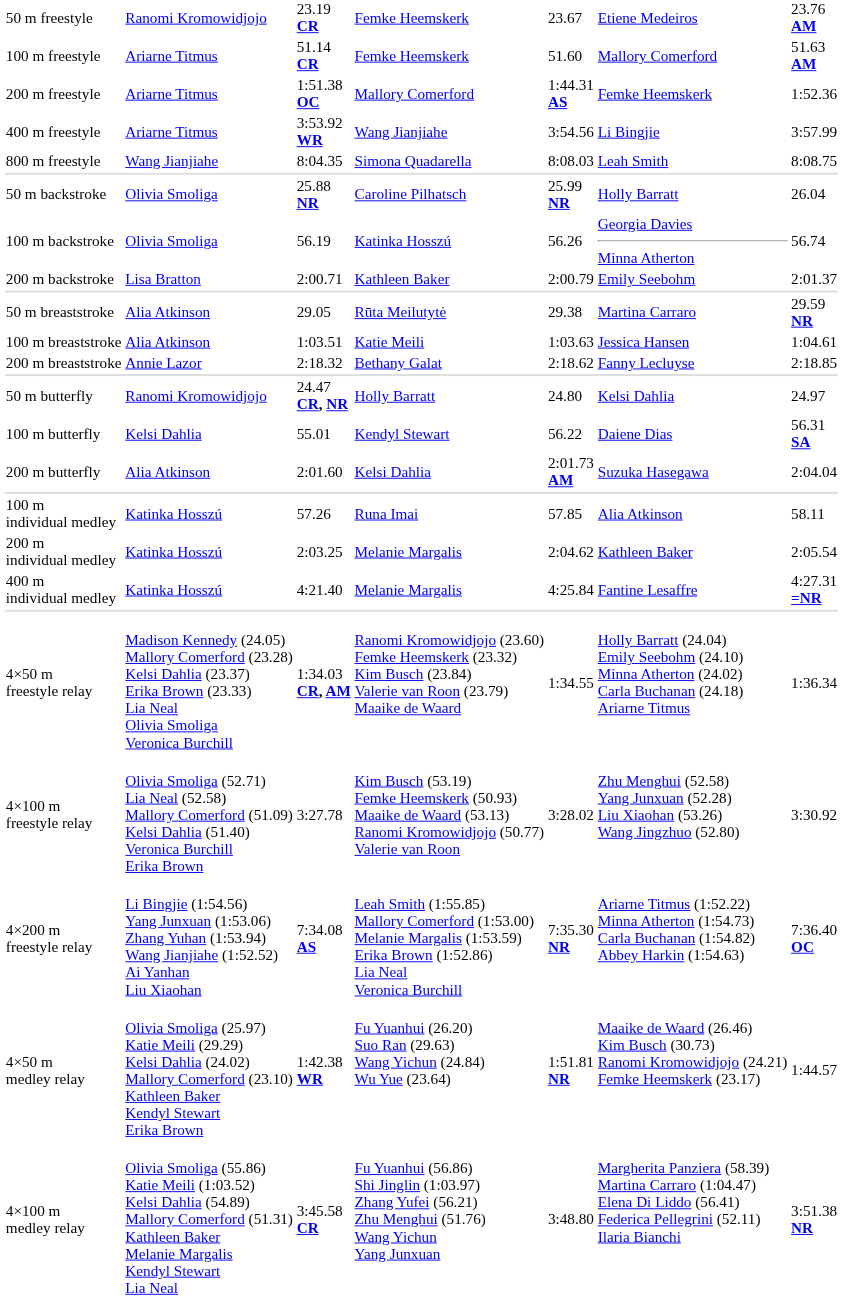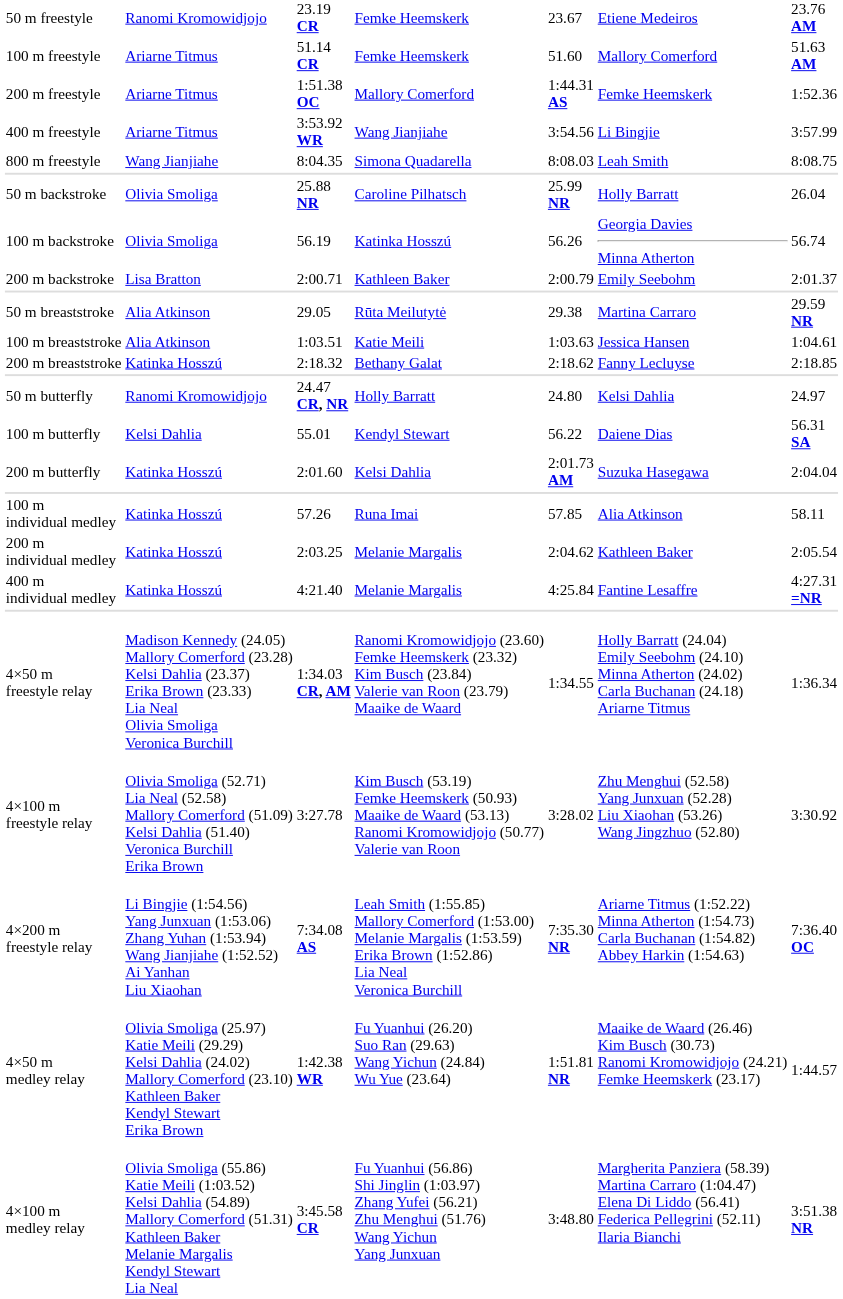 <table>
 <tr>
 <td>50 m freestyle<br></td>
 <td><a href='#'>Ranomi Kromowidjojo</a><br></td>
 <td>23.19<br><strong><a href='#'>CR</a></strong></td>
 <td><a href='#'>Femke Heemskerk</a><br></td>
 <td>23.67</td>
 <td><a href='#'>Etiene Medeiros</a><br></td>
 <td>23.76<br><strong><a href='#'>AM</a></strong></td>
 </tr>
 <tr>
 <td>100 m freestyle<br></td>
 <td><a href='#'>Ariarne Titmus</a><br></td>
 <td>51.14<br><strong><a href='#'>CR</a></strong></td>
 <td><a href='#'>Femke Heemskerk</a><br></td>
 <td>51.60</td>
 <td><a href='#'>Mallory Comerford</a><br></td>
 <td>51.63<br><strong><a href='#'>AM</a></strong></td>
 </tr>
 <tr>
 <td>200 m freestyle<br></td>
 <td><a href='#'>Ariarne Titmus</a><br></td>
 <td>1:51.38<br><strong><a href='#'>OC</a></strong></td>
 <td><a href='#'>Mallory Comerford</a><br></td>
 <td>1:44.31<br><strong><a href='#'>AS</a></strong></td>
 <td><a href='#'>Femke Heemskerk</a><br></td>
 <td>1:52.36</td>
 </tr>
 <tr>
 <td>400 m freestyle<br></td>
 <td><a href='#'>Ariarne Titmus</a><br></td>
 <td>3:53.92<br><strong><a href='#'>WR</a></strong></td>
 <td><a href='#'>Wang Jianjiahe</a><br></td>
 <td>3:54.56</td>
 <td><a href='#'>Li Bingjie</a><br></td>
 <td>3:57.99</td>
 </tr>
 <tr>
 <td>800 m freestyle<br></td>
 <td><a href='#'>Wang Jianjiahe</a><br></td>
 <td>8:04.35</td>
 <td><a href='#'>Simona Quadarella</a><br></td>
 <td>8:08.03</td>
 <td><a href='#'>Leah Smith</a><br></td>
 <td>8:08.75</td>
 </tr>
 <tr bgcolor=#DDDDDD>
 <td colspan=7></td>
 </tr>
 <tr>
 <td>50 m backstroke<br></td>
 <td><a href='#'>Olivia Smoliga</a><br></td>
 <td>25.88<br><strong><a href='#'>NR</a></strong></td>
 <td><a href='#'>Caroline Pilhatsch</a><br></td>
 <td>25.99<br><strong><a href='#'>NR</a></strong></td>
 <td><a href='#'>Holly Barratt</a><br></td>
 <td>26.04</td>
 </tr>
 <tr>
 <td>100 m backstroke<br></td>
 <td><a href='#'>Olivia Smoliga</a><br></td>
 <td>56.19</td>
 <td><a href='#'>Katinka Hosszú</a><br></td>
 <td>56.26</td>
 <td><a href='#'>Georgia Davies</a><br><hr><a href='#'>Minna Atherton</a><br></td>
 <td>56.74</td>
 </tr>
 <tr>
 <td>200 m backstroke<br></td>
 <td><a href='#'>Lisa Bratton</a><br></td>
 <td>2:00.71</td>
 <td><a href='#'>Kathleen Baker</a><br></td>
 <td>2:00.79</td>
 <td><a href='#'>Emily Seebohm</a><br></td>
 <td>2:01.37</td>
 </tr>
 <tr bgcolor=#DDDDDD>
 <td colspan=7></td>
 </tr>
 <tr>
 <td>50 m breaststroke<br></td>
 <td><a href='#'>Alia Atkinson</a><br></td>
 <td>29.05</td>
 <td><a href='#'>Rūta Meilutytė</a><br></td>
 <td>29.38</td>
 <td><a href='#'>Martina Carraro</a><br></td>
 <td>29.59<br><strong><a href='#'>NR</a></strong></td>
 </tr>
 <tr>
 <td>100 m breaststroke<br></td>
 <td><a href='#'>Alia Atkinson</a><br></td>
 <td>1:03.51</td>
 <td><a href='#'>Katie Meili</a><br></td>
 <td>1:03.63</td>
 <td><a href='#'>Jessica Hansen</a><br></td>
 <td>1:04.61</td>
 </tr>
 <tr>
 <td>200 m breaststroke<br></td>
-<td><a href='#'>Annie Lazor</a><br></td>
+<td><a href='#'>Katinka Hosszú</a><br></td>
 <td>2:18.32</td>
 <td><a href='#'>Bethany Galat</a><br></td>
 <td>2:18.62</td>
 <td><a href='#'>Fanny Lecluyse</a><br></td>
 <td>2:18.85</td>
 </tr>
 <tr bgcolor=#DDDDDD>
 <td colspan=7></td>
 </tr>
 <tr>
 <td>50 m butterfly<br></td>
 <td><a href='#'>Ranomi Kromowidjojo</a><br></td>
 <td>24.47<br><strong><a href='#'>CR</a>, <a href='#'>NR</a></strong></td>
 <td><a href='#'>Holly Barratt</a><br></td>
 <td>24.80</td>
 <td><a href='#'>Kelsi Dahlia</a><br></td>
 <td>24.97</td>
 </tr>
 <tr>
 <td>100 m butterfly<br></td>
 <td><a href='#'>Kelsi Dahlia</a><br></td>
 <td>55.01</td>
 <td><a href='#'>Kendyl Stewart</a><br></td>
 <td>56.22</td>
 <td><a href='#'>Daiene Dias</a><br></td>
 <td>56.31<br><strong><a href='#'>SA</a></strong></td>
 </tr>
 <tr>
 <td>200 m butterfly<br></td>
-<td><a href='#'>Alia Atkinson</a><br></td>
+<td><a href='#'>Katinka Hosszú</a><br></td>
 <td>2:01.60</td>
 <td><a href='#'>Kelsi Dahlia</a><br></td>
 <td>2:01.73<br><strong><a href='#'>AM</a></strong></td>
 <td><a href='#'>Suzuka Hasegawa</a><br></td>
 <td>2:04.04</td>
 </tr>
 <tr bgcolor=#DDDDDD>
 <td colspan=7></td>
 </tr>
 <tr>
 <td>100 m<br>individual medley<br></td>
 <td><a href='#'>Katinka Hosszú</a><br></td>
 <td>57.26</td>
 <td><a href='#'>Runa Imai</a><br></td>
 <td>57.85</td>
 <td><a href='#'>Alia Atkinson</a><br></td>
 <td>58.11</td>
 </tr>
 <tr>
 <td>200 m<br>individual medley<br></td>
 <td><a href='#'>Katinka Hosszú</a><br></td>
 <td>2:03.25</td>
 <td><a href='#'>Melanie Margalis</a><br></td>
 <td>2:04.62</td>
 <td><a href='#'>Kathleen Baker</a><br></td>
 <td>2:05.54</td>
 </tr>
 <tr>
 <td>400 m<br>individual medley<br></td>
 <td><a href='#'>Katinka Hosszú</a><br></td>
 <td>4:21.40</td>
 <td><a href='#'>Melanie Margalis</a><br></td>
 <td>4:25.84</td>
 <td><a href='#'>Fantine Lesaffre</a><br></td>
 <td>4:27.31<br><strong><a href='#'>=NR</a></strong></td>
 </tr>
 <tr bgcolor=#DDDDDD>
 <td colspan=7></td>
 </tr>
 <tr>
 <td>4×50 m<br>freestyle relay<br></td>
 <td valign=top><br><a href='#'>Madison Kennedy</a> (24.05)<br><a href='#'>Mallory Comerford</a> (23.28)<br><a href='#'>Kelsi Dahlia</a> (23.37)<br><a href='#'>Erika Brown</a> (23.33)<br><a href='#'>Lia Neal</a><br><a href='#'>Olivia Smoliga</a><br><a href='#'>Veronica Burchill</a></td>
 <td>1:34.03<br><strong><a href='#'>CR</a>, <a href='#'>AM</a></strong></td>
 <td valign=top><br><a href='#'>Ranomi Kromowidjojo</a> (23.60)<br><a href='#'>Femke Heemskerk</a> (23.32)<br><a href='#'>Kim Busch</a> (23.84)<br><a href='#'>Valerie van Roon</a> (23.79)<br><a href='#'>Maaike de Waard</a></td>
 <td>1:34.55</td>
 <td valign=top><br><a href='#'>Holly Barratt</a> (24.04)<br><a href='#'>Emily Seebohm</a> (24.10)<br><a href='#'>Minna Atherton</a> (24.02)<br><a href='#'>Carla Buchanan</a> (24.18)<br><a href='#'>Ariarne Titmus</a></td>
 <td>1:36.34</td>
 </tr>
 <tr>
 <td>4×100 m<br>freestyle relay<br></td>
 <td valign=top><br><a href='#'>Olivia Smoliga</a> (52.71)<br><a href='#'>Lia Neal</a> (52.58)<br><a href='#'>Mallory Comerford</a> (51.09)<br><a href='#'>Kelsi Dahlia</a> (51.40)<br><a href='#'>Veronica Burchill</a><br><a href='#'>Erika Brown</a></td>
 <td>3:27.78</td>
 <td valign=top><br><a href='#'>Kim Busch</a> (53.19)<br><a href='#'>Femke Heemskerk</a> (50.93)<br><a href='#'>Maaike de Waard</a> (53.13)<br><a href='#'>Ranomi Kromowidjojo</a> (50.77)<br><a href='#'>Valerie van Roon</a></td>
 <td>3:28.02</td>
 <td valign=top><br><a href='#'>Zhu Menghui</a> (52.58)<br><a href='#'>Yang Junxuan</a> (52.28)<br><a href='#'>Liu Xiaohan</a> (53.26)<br><a href='#'>Wang Jingzhuo</a> (52.80)</td>
 <td>3:30.92</td>
 </tr>
 <tr>
 <td>4×200 m<br>freestyle relay<br></td>
 <td valign=top><br><a href='#'>Li Bingjie</a> (1:54.56)<br><a href='#'>Yang Junxuan</a> (1:53.06)<br><a href='#'>Zhang Yuhan</a> (1:53.94)<br><a href='#'>Wang Jianjiahe</a> (1:52.52)<br><a href='#'>Ai Yanhan</a><br><a href='#'>Liu Xiaohan</a></td>
 <td>7:34.08<br><strong><a href='#'>AS</a></strong></td>
 <td valign=top><br><a href='#'>Leah Smith</a> (1:55.85)<br><a href='#'>Mallory Comerford</a> (1:53.00)<br><a href='#'>Melanie Margalis</a> (1:53.59)<br><a href='#'>Erika Brown</a> (1:52.86)<br><a href='#'>Lia Neal</a><br><a href='#'>Veronica Burchill</a></td>
 <td>7:35.30<br><strong><a href='#'>NR</a></strong></td>
 <td valign=top><br><a href='#'>Ariarne Titmus</a> (1:52.22)<br><a href='#'>Minna Atherton</a> (1:54.73)<br><a href='#'>Carla Buchanan</a> (1:54.82)<br><a href='#'>Abbey Harkin</a> (1:54.63)</td>
 <td>7:36.40<br><strong><a href='#'>OC</a></strong></td>
 </tr>
 <tr>
 <td>4×50 m<br>medley relay<br></td>
 <td valign=top><br><a href='#'>Olivia Smoliga</a> (25.97)<br><a href='#'>Katie Meili</a> (29.29)<br><a href='#'>Kelsi Dahlia</a> (24.02)<br><a href='#'>Mallory Comerford</a> (23.10)<br><a href='#'>Kathleen Baker</a><br><a href='#'>Kendyl Stewart</a><br><a href='#'>Erika Brown</a></td>
 <td>1:42.38<br><strong><a href='#'>WR</a></strong></td>
 <td valign=top><br><a href='#'>Fu Yuanhui</a> (26.20)<br><a href='#'>Suo Ran</a> (29.63)<br><a href='#'>Wang Yichun</a> (24.84)<br><a href='#'>Wu Yue</a> (23.64)</td>
 <td>1:51.81<br><strong><a href='#'>NR</a></strong></td>
 <td valign=top><br><a href='#'>Maaike de Waard</a> (26.46)<br><a href='#'>Kim Busch</a> (30.73)<br><a href='#'>Ranomi Kromowidjojo</a> (24.21)<br><a href='#'>Femke Heemskerk</a> (23.17)</td>
 <td>1:44.57</td>
 </tr>
 <tr>
 <td>4×100 m<br>medley relay<br></td>
 <td valign=top><br><a href='#'>Olivia Smoliga</a> (55.86)<br><a href='#'>Katie Meili</a> (1:03.52)<br><a href='#'>Kelsi Dahlia</a> (54.89)<br><a href='#'>Mallory Comerford</a> (51.31)<br><a href='#'>Kathleen Baker</a><br><a href='#'>Melanie Margalis</a><br><a href='#'>Kendyl Stewart</a><br><a href='#'>Lia Neal</a></td>
 <td>3:45.58<br><strong><a href='#'>CR</a></strong></td>
 <td valign=top><br><a href='#'>Fu Yuanhui</a> (56.86)<br><a href='#'>Shi Jinglin</a> (1:03.97)<br><a href='#'>Zhang Yufei</a> (56.21)<br><a href='#'>Zhu Menghui</a> (51.76)<br><a href='#'>Wang Yichun</a><br><a href='#'>Yang Junxuan</a></td>
 <td>3:48.80</td>
 <td valign=top><br><a href='#'>Margherita Panziera</a> (58.39)<br><a href='#'>Martina Carraro</a> (1:04.47)<br><a href='#'>Elena Di Liddo</a> (56.41)<br><a href='#'>Federica Pellegrini</a> (52.11)<br><a href='#'>Ilaria Bianchi</a></td>
 <td>3:51.38<br><strong><a href='#'>NR</a></strong></td>
 </tr>
 </table>
